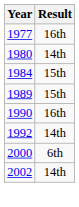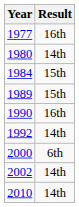 <table class="wikitable" style="text-align:center">
 <tr>
 <th>Year</th>
 <th>Result</th>
 </tr>
 <tr>
 <td><a href='#'>1977</a></td>
 <td>16th</td>
 </tr>
 <tr>
 <td><a href='#'>1980</a></td>
 <td>14th</td>
 </tr>
 <tr>
 <td><a href='#'>1984</a></td>
 <td>15th</td>
 </tr>
 <tr>
 <td><a href='#'>1989</a></td>
 <td>15th</td>
 </tr>
 <tr>
 <td><a href='#'>1990</a></td>
 <td>16th</td>
 </tr>
 <tr>
 <td><a href='#'>1992</a></td>
 <td>14th</td>
 </tr>
 <tr>
 <td><a href='#'>2000</a></td>
 <td>6th</td>
 </tr>
 <tr>
 <td><a href='#'>2002</a></td>
 <td>14th</td>
 </tr>
+<tr>
+<td><a href='#'>2010</a></td>
+<td>14th</td>
+</tr>
 </table>
